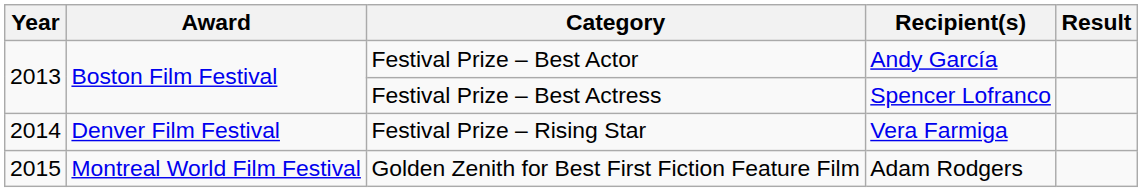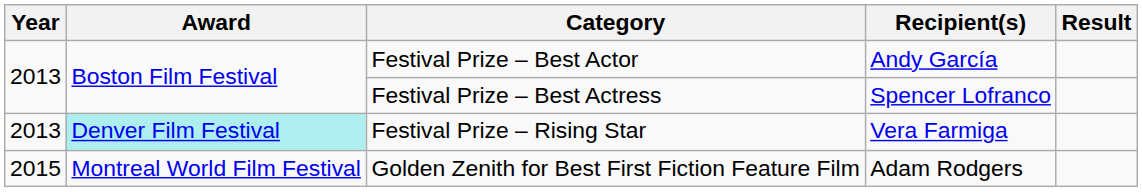 <table class="wikitable sortable">
 <tr>
 <th>Year</th>
 <th>Award</th>
 <th>Category</th>
 <th>Recipient(s)</th>
 <th>Result</th>
 </tr>
 <tr>
 <td rowspan="2">2013</td>
 <td rowspan="2"><a href='#'>Boston Film Festival</a></td>
 <td>Festival Prize – Best Actor</td>
 <td><a href='#'>Andy García</a></td>
 <td></td>
 </tr>
 <tr>
 <td>Festival Prize – Best Actress</td>
 <td><a href='#'>Spencer Lofranco</a></td>
 <td></td>
 </tr>
 <tr>
-<td>2014</td>
-<td><a href='#'>Denver Film Festival</a></td>
+<td>2013</td>
+<td style="background: paleturquoise;"><a href='#'>Denver Film Festival</a></td>
 <td>Festival Prize – Rising Star</td>
 <td><a href='#'>Vera Farmiga</a></td>
 <td></td>
 </tr>
 <tr>
 <td>2015</td>
 <td><a href='#'>Montreal World Film Festival</a></td>
 <td>Golden Zenith for Best First Fiction Feature Film</td>
 <td>Adam Rodgers</td>
 <td></td>
 </tr>
 </table>
